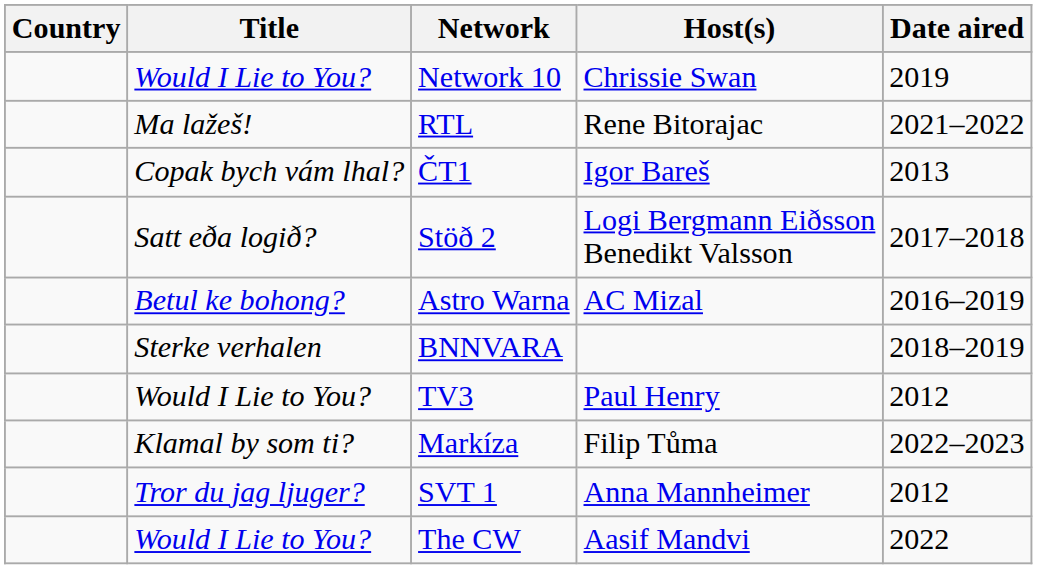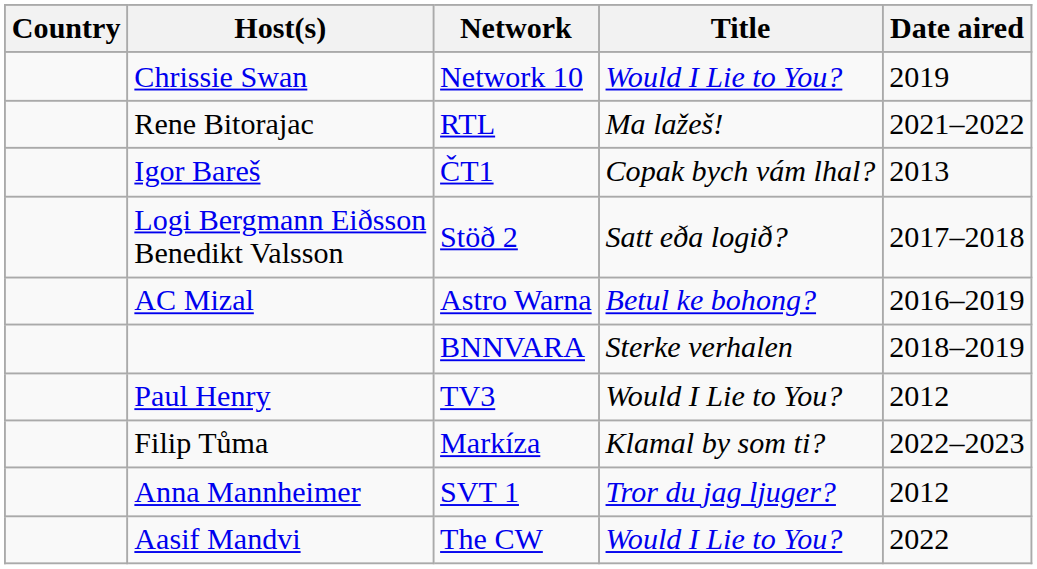 <table class="wikitable" style="text-align:left; font-size:100%; line-height:18px;">
 <tr>
 <th scope="col">Country</th>
+<th scope="col">Host(s)</th>
+<th scope="col">Network</th>
 <th scope="col">Title</th>
-<th scope="col">Network</th>
-<th scope="col">Host(s)</th>
 <th scope="col">Date aired</th>
 </tr>
 <tr>
 <td></td>
+<td><a href='#'>Chrissie Swan</a></td>
+<td><a href='#'>Network 10</a></td>
 <td><em><a href='#'>Would I Lie to You?</a></em></td>
-<td><a href='#'>Network 10</a></td>
-<td><a href='#'>Chrissie Swan</a></td>
 <td>2019</td>
 </tr>
 <tr>
 <td></td>
+<td>Rene Bitorajac</td>
+<td><a href='#'>RTL</a></td>
 <td><em>Ma lažeš!</em></td>
-<td><a href='#'>RTL</a></td>
-<td>Rene Bitorajac</td>
 <td>2021–2022</td>
 </tr>
 <tr>
 <td></td>
+<td><a href='#'>Igor Bareš</a></td>
+<td><a href='#'>ČT1</a></td>
 <td><em>Copak bych vám lhal?</em></td>
-<td><a href='#'>ČT1</a></td>
-<td><a href='#'>Igor Bareš</a></td>
 <td>2013</td>
 </tr>
 <tr>
 <td></td>
+<td><a href='#'>Logi Bergmann Eiðsson</a><br>Benedikt Valsson</td>
+<td><a href='#'>Stöð 2</a></td>
 <td><em>Satt eða logið?</em></td>
-<td><a href='#'>Stöð 2</a></td>
-<td><a href='#'>Logi Bergmann Eiðsson</a><br>Benedikt Valsson</td>
 <td>2017–2018</td>
 </tr>
 <tr>
 <td></td>
+<td><a href='#'>AC Mizal</a></td>
+<td><a href='#'>Astro Warna</a></td>
 <td><em><a href='#'>Betul ke bohong?</a></em></td>
-<td><a href='#'>Astro Warna</a></td>
-<td><a href='#'>AC Mizal</a></td>
 <td>2016–2019</td>
 </tr>
 <tr>
 <td></td>
+<td></td>
+<td><a href='#'>BNNVARA</a></td>
 <td><em>Sterke verhalen</em></td>
-<td><a href='#'>BNNVARA</a></td>
-<td></td>
 <td>2018–2019</td>
 </tr>
 <tr>
 <td></td>
+<td><a href='#'>Paul Henry</a></td>
+<td><a href='#'>TV3</a></td>
 <td><em>Would I Lie to You?</em></td>
-<td><a href='#'>TV3</a></td>
-<td><a href='#'>Paul Henry</a></td>
 <td>2012</td>
 </tr>
 <tr>
 <td></td>
+<td>Filip Tůma</td>
+<td><a href='#'>Markíza</a></td>
 <td><em>Klamal by som ti?</em></td>
-<td><a href='#'>Markíza</a></td>
-<td>Filip Tůma</td>
 <td>2022–2023</td>
 </tr>
 <tr>
 <td></td>
+<td><a href='#'>Anna Mannheimer</a></td>
+<td><a href='#'>SVT 1</a></td>
 <td><em><a href='#'>Tror du jag ljuger?</a></em></td>
-<td><a href='#'>SVT 1</a></td>
-<td><a href='#'>Anna Mannheimer</a></td>
 <td>2012</td>
 </tr>
 <tr>
 <td></td>
+<td><a href='#'>Aasif Mandvi</a></td>
+<td><a href='#'>The CW</a></td>
 <td><em><a href='#'>Would I Lie to You?</a></em></td>
-<td><a href='#'>The CW</a></td>
-<td><a href='#'>Aasif Mandvi</a></td>
 <td>2022</td>
 </tr>
 </table>
